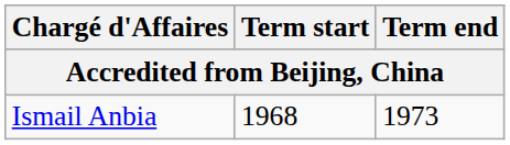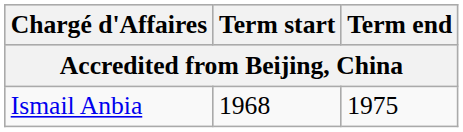 <table class=wikitable>
 <tr>
 <th>Chargé d'Affaires</th>
 <th>Term start</th>
 <th>Term end</th>
 </tr>
 <tr>
 <th colspan=3>Accredited from Beijing, China</th>
 </tr>
 <tr>
 <td><a href='#'>Ismail Anbia</a></td>
 <td>1968</td>
-<td>1973</td>
+<td>1975</td>
 </tr>
 </table>
